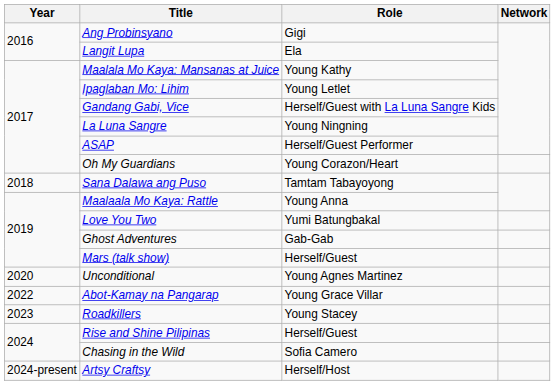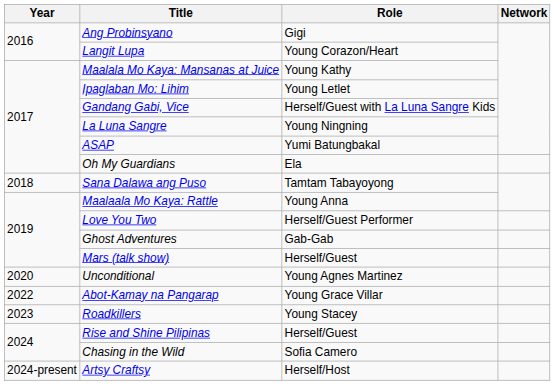 <table class="wikitable sortable">
 <tr>
 <th>Year</th>
 <th>Title</th>
 <th>Role</th>
 <th>Network</th>
 </tr>
 <tr>
 <td rowspan=2>2016</td>
 <td><em><a href='#'>Ang Probinsyano</a></em></td>
 <td>Gigi</td>
 <td rowspan="7"></td>
 </tr>
 <tr>
 <td><em><a href='#'>Langit Lupa</a></em></td>
-<td>Ela</td>
+<td>Young Corazon/Heart</td>
 </tr>
 <tr>
 <td rowspan=6>2017</td>
 <td><em><a href='#'>Maalala Mo Kaya: Mansanas at Juice</a></em></td>
 <td>Young Kathy</td>
 </tr>
 <tr>
 <td><em><a href='#'>Ipaglaban Mo: Lihim</a></em></td>
 <td>Young Letlet</td>
 </tr>
 <tr>
 <td><em><a href='#'>Gandang Gabi, Vice</a></em></td>
 <td>Herself/Guest with <a href='#'>La Luna Sangre</a> Kids</td>
 </tr>
 <tr>
 <td><em><a href='#'>La Luna Sangre</a></em></td>
 <td>Young Ningning</td>
 </tr>
 <tr>
 <td><em><a href='#'>ASAP</a></em></td>
-<td>Herself/Guest Performer</td>
+<td>Yumi Batungbakal</td>
 </tr>
 <tr>
 <td><em>Oh My Guardians</em></td>
-<td>Young Corazon/Heart</td>
+<td>Ela</td>
 <td></td>
 </tr>
 <tr>
 <td>2018</td>
 <td><em><a href='#'>Sana Dalawa ang Puso</a></em></td>
 <td>Tamtam Tabayoyong</td>
 <td rowspan="2"></td>
 </tr>
 <tr>
 <td rowspan=4>2019</td>
 <td><em><a href='#'>Maalaala Mo Kaya: Rattle</a></em></td>
 <td>Young Anna</td>
 </tr>
 <tr>
 <td><em><a href='#'>Love You Two</a></em></td>
-<td>Yumi Batungbakal</td>
+<td>Herself/Guest Performer</td>
 <td></td>
 </tr>
 <tr>
 <td><em>Ghost Adventures</em></td>
 <td>Gab-Gab</td>
 <td></td>
 </tr>
 <tr>
 <td><em><a href='#'>Mars (talk show)</a></em></td>
 <td>Herself/Guest</td>
 <td></td>
 </tr>
 <tr>
 <td>2020</td>
 <td><em>Unconditional</em></td>
 <td>Young Agnes Martinez</td>
 <td></td>
 </tr>
 <tr>
 <td>2022</td>
 <td><em><a href='#'>Abot-Kamay na Pangarap</a></em></td>
 <td>Young Grace Villar</td>
 <td></td>
 </tr>
 <tr>
 <td>2023</td>
 <td><em><a href='#'>Roadkillers</a></em></td>
 <td>Young Stacey</td>
 <td></td>
 </tr>
 <tr>
 <td rowspan=2>2024</td>
 <td><em><a href='#'>Rise and Shine Pilipinas</a></em></td>
 <td>Herself/Guest</td>
 <td></td>
 </tr>
 <tr>
 <td><em>Chasing in the Wild</em></td>
 <td>Sofia Camero</td>
 <td></td>
 </tr>
 <tr>
 <td>2024-present</td>
 <td><em><a href='#'>Artsy Craftsy</a></em></td>
 <td>Herself/Host</td>
 <td></td>
 </tr>
 </table>
